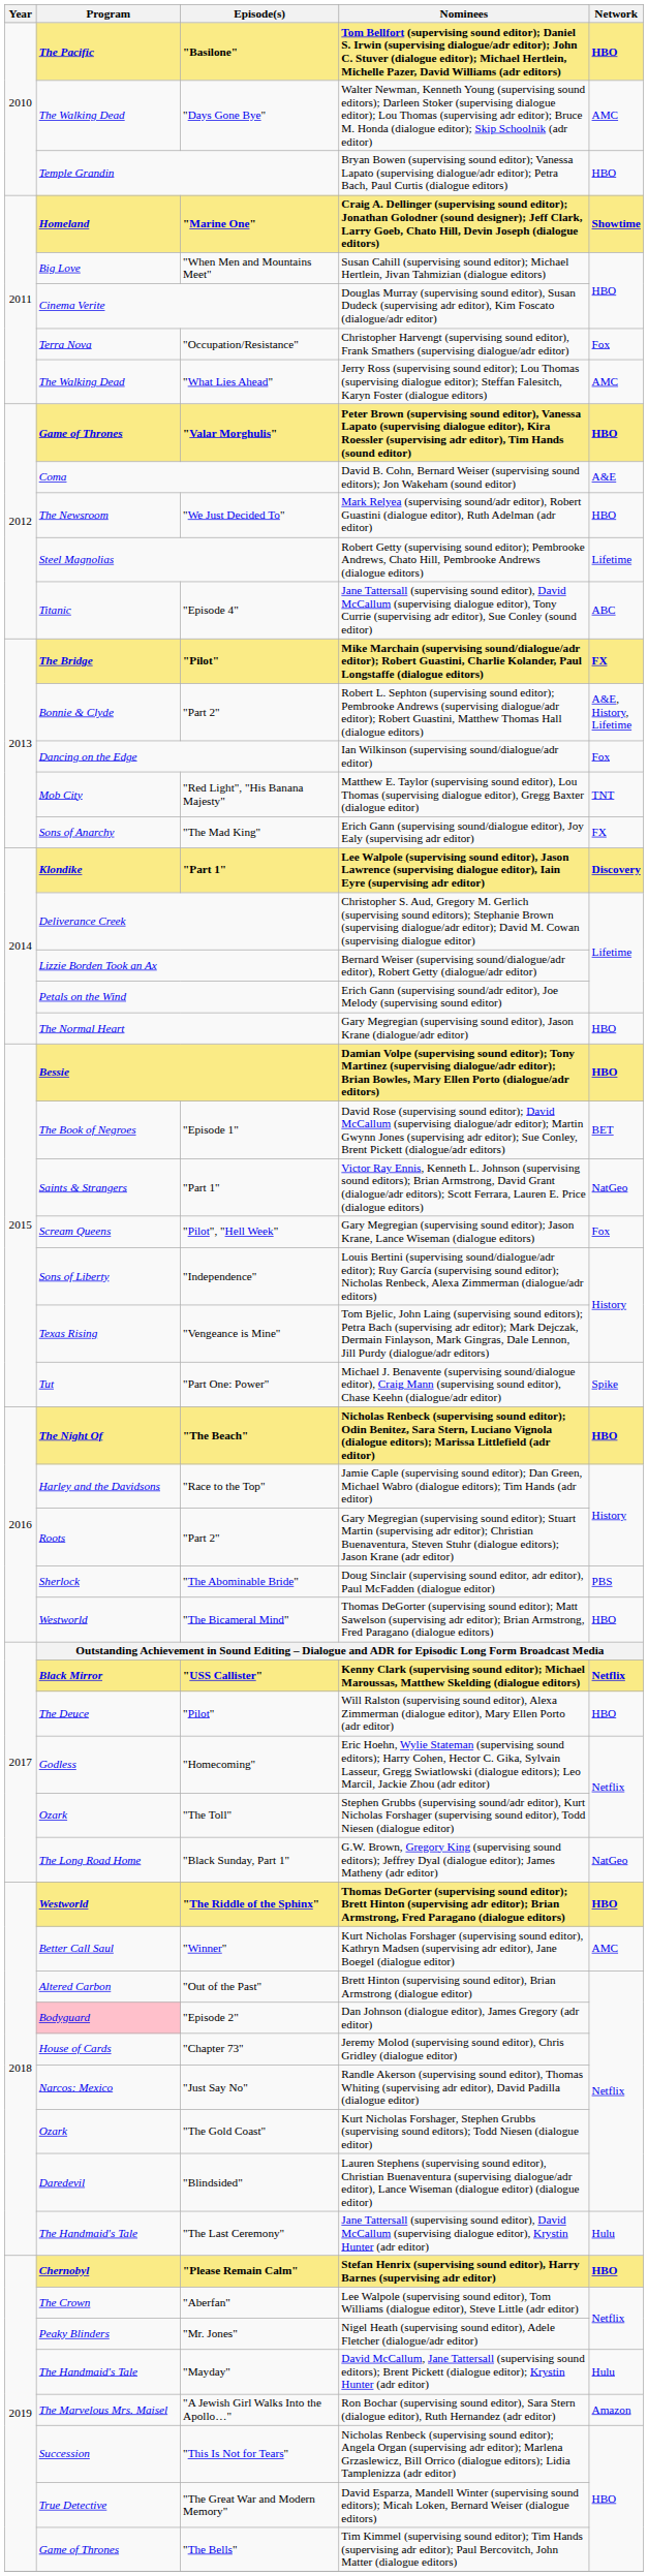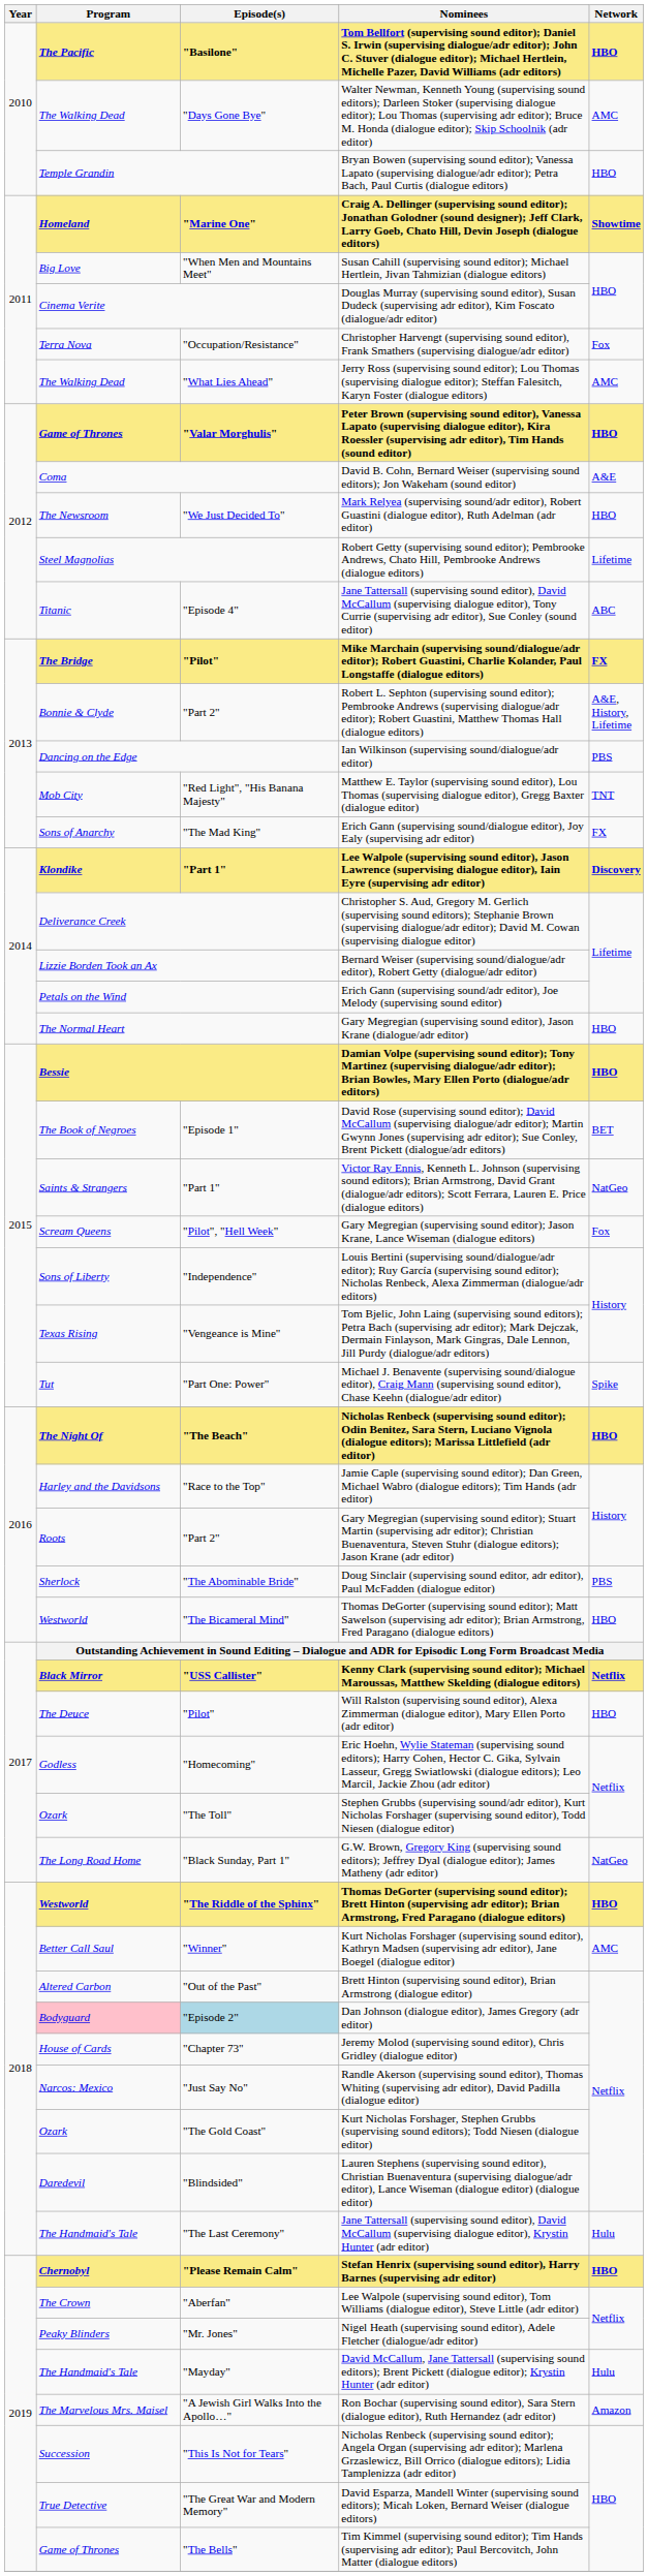 <table class="wikitable" style="width:100%">
 <tr bgcolor="#bebebe">
 <th width="5%">Year</th>
 <th width="23%">Program</th>
 <th width="25%">Episode(s)</th>
 <th width="40%">Nominees</th>
 <th width="7%">Network</th>
 </tr>
 <tr>
 <td rowspan=3 style="text-align:center">2010<br><br></td>
 <td style="background:#FAEB86;"><strong><em><a href='#'>The Pacific</a></em></strong></td>
 <td style="background:#FAEB86;"><strong>"Basilone"</strong></td>
 <td style="background:#FAEB86;"><strong><a href='#'>Tom Bellfort</a> (supervising sound editor); Daniel S. Irwin (supervising dialogue/adr editor); John C. Stuver (dialogue editor); Michael Hertlein, Michelle Pazer, David Williams (adr editors)</strong></td>
 <td style="background:#FAEB86;"><strong><a href='#'>HBO</a></strong></td>
 </tr>
 <tr>
 <td><em><a href='#'>The Walking Dead</a></em></td>
 <td>"<a href='#'>Days Gone Bye</a>"</td>
 <td>Walter Newman, Kenneth Young (supervising sound editors); Darleen Stoker (supervising dialogue editor); Lou Thomas (supervising adr editor); Bruce M. Honda (dialogue editor); <a href='#'>Skip Schoolnik</a> (adr editor)</td>
 <td><a href='#'>AMC</a></td>
 </tr>
 <tr>
 <td colspan="2"><em><a href='#'>Temple Grandin</a></em></td>
 <td>Bryan Bowen (supervising sound editor); Vanessa Lapato (supervising dialogue/adr editor); Petra Bach, Paul Curtis (dialogue editors)</td>
 <td><a href='#'>HBO</a></td>
 </tr>
 <tr>
 <td rowspan=5 style="text-align:center">2011<br></td>
 <td style="background:#FAEB86;"><strong><em><a href='#'>Homeland</a></em></strong></td>
 <td style="background:#FAEB86;"><strong>"<a href='#'>Marine One</a>"</strong></td>
 <td style="background:#FAEB86;"><strong>Craig A. Dellinger (supervising sound editor); Jonathan Golodner (sound designer); Jeff Clark, Larry Goeb, Chato Hill, Devin Joseph (dialogue editors)</strong></td>
 <td style="background:#FAEB86;"><strong><a href='#'>Showtime</a></strong></td>
 </tr>
 <tr>
 <td><em><a href='#'>Big Love</a></em></td>
 <td>"When Men and Mountains Meet"</td>
 <td>Susan Cahill (supervising sound editor); Michael Hertlein, Jivan Tahmizian (dialogue editors)</td>
 <td rowspan="2"><a href='#'>HBO</a></td>
 </tr>
 <tr>
 <td colspan="2"><em><a href='#'>Cinema Verite</a></em></td>
 <td>Douglas Murray (supervising sound editor), Susan Dudeck (supervising adr editor), Kim Foscato (dialogue/adr editor)</td>
 </tr>
 <tr>
 <td><em><a href='#'>Terra Nova</a></em></td>
 <td>"Occupation/Resistance"</td>
 <td>Christopher Harvengt (supervising sound editor), Frank Smathers (supervising dialogue/adr editor)</td>
 <td><a href='#'>Fox</a></td>
 </tr>
 <tr>
 <td><em><a href='#'>The Walking Dead</a></em></td>
 <td>"<a href='#'>What Lies Ahead</a>"</td>
 <td>Jerry Ross (supervising sound editor); Lou Thomas (supervising dialogue editor); Steffan Falesitch, Karyn Foster (dialogue editors)</td>
 <td><a href='#'>AMC</a></td>
 </tr>
 <tr>
 <td rowspan=5 style="text-align:center">2012<br></td>
 <td style="background:#FAEB86;"><strong><em><a href='#'>Game of Thrones</a></em></strong></td>
 <td style="background:#FAEB86;"><strong>"<a href='#'>Valar Morghulis</a>"</strong></td>
 <td style="background:#FAEB86;"><strong>Peter Brown (supervising sound editor), Vanessa Lapato (supervising dialogue editor), Kira Roessler (supervising adr editor), Tim Hands (sound editor)</strong></td>
 <td style="background:#FAEB86;"><strong><a href='#'>HBO</a></strong></td>
 </tr>
 <tr>
 <td colspan="2"><em><a href='#'>Coma</a></em></td>
 <td>David B. Cohn, Bernard Weiser (supervising sound editors); Jon Wakeham (sound editor)</td>
 <td><a href='#'>A&E</a></td>
 </tr>
 <tr>
 <td><em><a href='#'>The Newsroom</a></em></td>
 <td>"<a href='#'>We Just Decided To</a>"</td>
 <td><a href='#'>Mark Relyea</a> (supervising sound/adr editor), Robert Guastini (dialogue editor), Ruth Adelman (adr editor)</td>
 <td><a href='#'>HBO</a></td>
 </tr>
 <tr>
 <td colspan="2"><em><a href='#'>Steel Magnolias</a></em></td>
 <td>Robert Getty (supervising sound editor); Pembrooke Andrews, Chato Hill, Pembrooke Andrews (dialogue editors)</td>
 <td><a href='#'>Lifetime</a></td>
 </tr>
 <tr>
 <td><em><a href='#'>Titanic</a></em></td>
 <td>"Episode 4"</td>
 <td><a href='#'>Jane Tattersall</a> (supervising sound editor), <a href='#'>David McCallum</a> (supervising dialogue editor), Tony Currie (supervising adr editor), Sue Conley (sound editor)</td>
 <td><a href='#'>ABC</a></td>
 </tr>
 <tr>
 <td rowspan=5 style="text-align:center">2013<br></td>
 <td style="background:#FAEB86;"><strong><em><a href='#'>The Bridge</a></em></strong></td>
 <td style="background:#FAEB86;"><strong>"Pilot"</strong></td>
 <td style="background:#FAEB86;"><strong>Mike Marchain (supervising sound/dialogue/adr editor); Robert Guastini, Charlie Kolander, Paul Longstaffe (dialogue editors)</strong></td>
 <td style="background:#FAEB86;"><strong><a href='#'>FX</a></strong></td>
 </tr>
 <tr>
 <td><em><a href='#'>Bonnie & Clyde</a></em></td>
 <td>"Part 2"</td>
 <td>Robert L. Sephton (supervising sound editor); Pembrooke Andrews (supervising dialogue/adr editor); Robert Guastini, Matthew Thomas Hall (dialogue editors)</td>
 <td><a href='#'>A&E</a>, <a href='#'>History</a>, <a href='#'>Lifetime</a></td>
 </tr>
 <tr>
 <td colspan="2"><em><a href='#'>Dancing on the Edge</a></em></td>
 <td>Ian Wilkinson (supervising sound/dialogue/adr editor)</td>
-<td><a href='#'>Fox</a></td>
+<td><a href='#'>PBS</a></td>
 </tr>
 <tr>
 <td><em><a href='#'>Mob City</a></em></td>
 <td>"Red Light", "His Banana Majesty"</td>
 <td>Matthew E. Taylor (supervising sound editor), Lou Thomas (supervising dialogue editor), Gregg Baxter (dialogue editor)</td>
 <td><a href='#'>TNT</a></td>
 </tr>
 <tr>
 <td><em><a href='#'>Sons of Anarchy</a></em></td>
 <td>"The Mad King"</td>
 <td>Erich Gann (supervising sound/dialogue editor), Joy Ealy (supervising adr editor)</td>
 <td><a href='#'>FX</a></td>
 </tr>
 <tr>
 <td rowspan=5 style="text-align:center">2014<br></td>
 <td style="background:#FAEB86;"><strong><em><a href='#'>Klondike</a></em></strong></td>
 <td style="background:#FAEB86;"><strong>"Part 1" </strong></td>
 <td style="background:#FAEB86;"><strong>Lee Walpole (supervising sound editor), Jason Lawrence (supervising dialogue editor), Iain Eyre (supervising adr editor)</strong></td>
 <td style="background:#FAEB86;"><strong><a href='#'>Discovery</a></strong></td>
 </tr>
 <tr>
 <td colspan="2"><em><a href='#'>Deliverance Creek</a></em></td>
 <td>Christopher S. Aud, Gregory M. Gerlich (supervising sound editors); Stephanie Brown (supervising dialogue/adr editor); David M. Cowan (supervising dialogue editor)</td>
 <td rowspan="3"><a href='#'>Lifetime</a></td>
 </tr>
 <tr>
 <td colspan="2"><em><a href='#'>Lizzie Borden Took an Ax</a></em></td>
 <td>Bernard Weiser (supervising sound/dialogue/adr editor), Robert Getty (dialogue/adr editor)</td>
 </tr>
 <tr>
 <td colspan="2"><em><a href='#'>Petals on the Wind</a></em></td>
 <td>Erich Gann (supervising sound/adr editor), Joe Melody (supervising sound editor)</td>
 </tr>
 <tr>
 <td colspan="2"><em><a href='#'>The Normal Heart</a></em></td>
 <td>Gary Megregian (supervising sound editor), Jason Krane (dialogue/adr editor)</td>
 <td><a href='#'>HBO</a></td>
 </tr>
 <tr>
 <td rowspan=7 style="text-align:center">2015<br></td>
 <td style="background:#FAEB86;" colspan="2"><strong><em><a href='#'>Bessie</a></em></strong></td>
 <td style="background:#FAEB86;"><strong>Damian Volpe (supervising sound editor); Tony Martinez (supervising dialogue/adr editor); Brian Bowles, Mary Ellen Porto (dialogue/adr editors)</strong></td>
 <td style="background:#FAEB86;"><strong><a href='#'>HBO</a></strong></td>
 </tr>
 <tr>
 <td><em><a href='#'>The Book of Negroes</a></em></td>
 <td>"Episode 1"</td>
 <td>David Rose (supervising sound editor); <a href='#'>David McCallum</a> (supervising dialogue/adr editor); Martin Gwynn Jones (supervising adr editor); Sue Conley, Brent Pickett (dialogue/adr editors)</td>
 <td><a href='#'>BET</a></td>
 </tr>
 <tr>
 <td><em><a href='#'>Saints & Strangers</a></em></td>
 <td>"Part 1"</td>
 <td><a href='#'>Victor Ray Ennis</a>, Kenneth L. Johnson (supervising sound editors); Brian Armstrong, David Grant (dialogue/adr editors); Scott Ferrara, Lauren E. Price (dialogue editors)</td>
 <td><a href='#'>NatGeo</a></td>
 </tr>
 <tr>
 <td><em><a href='#'>Scream Queens</a></em></td>
 <td>"<a href='#'>Pilot</a>", "<a href='#'>Hell Week</a>"</td>
 <td>Gary Megregian (supervising sound editor); Jason Krane, Lance Wiseman (dialogue editors)</td>
 <td><a href='#'>Fox</a></td>
 </tr>
 <tr>
 <td><em><a href='#'>Sons of Liberty</a></em></td>
 <td>"Independence"</td>
 <td>Louis Bertini (supervising sound/dialogue/adr editor); Ruy García (supervising sound editor); Nicholas Renbeck, Alexa Zimmerman (dialogue/adr editors)</td>
 <td rowspan="2"><a href='#'>History</a></td>
 </tr>
 <tr>
 <td><em><a href='#'>Texas Rising</a></em></td>
 <td>"Vengeance is Mine"</td>
 <td>Tom Bjelic, John Laing (supervising sound editors); Petra Bach (supervising adr editor); Mark Dejczak, Dermain Finlayson, Mark Gingras, Dale Lennon, Jill Purdy (dialogue/adr editors)</td>
 </tr>
 <tr>
 <td><em><a href='#'>Tut</a></em></td>
 <td>"Part One: Power"</td>
 <td>Michael J. Benavente (supervising sound/dialogue editor), <a href='#'>Craig Mann</a> (supervising sound editor), Chase Keehn (dialogue/adr editor)</td>
 <td><a href='#'>Spike</a></td>
 </tr>
 <tr>
 <td rowspan=5 style="text-align:center">2016<br></td>
 <td style="background:#FAEB86;"><strong><em><a href='#'>The Night Of</a></em></strong></td>
 <td style="background:#FAEB86;"><strong>"The Beach"</strong></td>
 <td style="background:#FAEB86;"><strong>Nicholas Renbeck (supervising sound editor); Odin Benitez, Sara Stern, Luciano Vignola (dialogue editors); Marissa Littlefield (adr editor)</strong></td>
 <td style="background:#FAEB86;"><strong><a href='#'>HBO</a></strong></td>
 </tr>
 <tr>
 <td><em><a href='#'>Harley and the Davidsons</a></em></td>
 <td>"Race to the Top"</td>
 <td>Jamie Caple (supervising sound editor); Dan Green, Michael Wabro (dialogue editors); Tim Hands (adr editor)</td>
 <td rowspan="2"><a href='#'>History</a></td>
 </tr>
 <tr>
 <td><em><a href='#'>Roots</a></em></td>
 <td>"Part 2"</td>
 <td>Gary Megregian (supervising sound editor); Stuart Martin (supervising adr editor); Christian Buenaventura, Steven Stuhr (dialogue editors); Jason Krane (adr editor)</td>
 </tr>
 <tr>
 <td><em><a href='#'>Sherlock</a></em></td>
 <td>"<a href='#'>The Abominable Bride</a>"</td>
 <td>Doug Sinclair (supervising sound editor, adr editor), Paul McFadden (dialogue editor)</td>
 <td><a href='#'>PBS</a></td>
 </tr>
 <tr>
 <td><em><a href='#'>Westworld</a></em></td>
 <td>"<a href='#'>The Bicameral Mind</a>"</td>
 <td>Thomas DeGorter (supervising sound editor); Matt Sawelson (supervising adr editor); Brian Armstrong, Fred Paragano (dialogue editors)</td>
 <td><a href='#'>HBO</a></td>
 </tr>
 <tr>
 <td rowspan=6 style="text-align:center">2017<br></td>
 <th colspan="4">Outstanding Achievement in Sound Editing – Dialogue and ADR for Episodic Long Form Broadcast Media</th>
 </tr>
 <tr>
 <td style="background:#FAEB86;"><strong><em><a href='#'>Black Mirror</a></em></strong></td>
 <td style="background:#FAEB86;"><strong>"<a href='#'>USS Callister</a>" </strong></td>
 <td style="background:#FAEB86;"><strong>Kenny Clark (supervising sound editor); Michael Maroussas, Matthew Skelding (dialogue editors)</strong></td>
 <td style="background:#FAEB86;"><strong><a href='#'>Netflix</a></strong></td>
 </tr>
 <tr>
 <td><em><a href='#'>The Deuce</a></em></td>
 <td>"<a href='#'>Pilot</a>"</td>
 <td>Will Ralston (supervising sound editor), Alexa Zimmerman (dialogue editor), Mary Ellen Porto (adr editor)</td>
 <td><a href='#'>HBO</a></td>
 </tr>
 <tr>
 <td><em><a href='#'>Godless</a></em></td>
 <td>"Homecoming"</td>
 <td>Eric Hoehn, <a href='#'>Wylie Stateman</a> (supervising sound editors); Harry Cohen, Hector C. Gika, Sylvain Lasseur, Gregg Swiatlowski (dialogue editors); Leo Marcil, Jackie Zhou (adr editor)</td>
 <td rowspan="2"><a href='#'>Netflix</a></td>
 </tr>
 <tr>
 <td><em><a href='#'>Ozark</a></em></td>
 <td>"The Toll"</td>
 <td>Stephen Grubbs (supervising sound/adr editor), Kurt Nicholas Forshager (supervising sound editor), Todd Niesen (dialogue editor)</td>
 </tr>
 <tr>
 <td><em><a href='#'>The Long Road Home</a></em></td>
 <td>"Black Sunday, Part 1"</td>
 <td>G.W. Brown, <a href='#'>Gregory King</a> (supervising sound editors); Jeffrey Dyal (dialogue editor); James Matheny (adr editor)</td>
 <td><a href='#'>NatGeo</a></td>
 </tr>
 <tr>
 <td rowspan=9 style="text-align:center">2018<br></td>
 <td style="background:#FAEB86;"><strong><em><a href='#'>Westworld</a></em></strong></td>
 <td style="background:#FAEB86;"><strong>"<a href='#'>The Riddle of the Sphinx</a>"</strong></td>
 <td style="background:#FAEB86;"><strong>Thomas DeGorter (supervising sound editor); Brett Hinton (supervising adr editor); Brian Armstrong, Fred Paragano (dialogue editors)</strong></td>
 <td style="background:#FAEB86;"><strong><a href='#'>HBO</a></strong></td>
 </tr>
 <tr>
 <td><em><a href='#'>Better Call Saul</a></em></td>
 <td>"<a href='#'>Winner</a>"</td>
 <td>Kurt Nicholas Forshager (supervising sound editor), Kathryn Madsen (supervising adr editor), Jane Boegel (dialogue editor)</td>
 <td><a href='#'>AMC</a></td>
 </tr>
 <tr>
 <td><em><a href='#'>Altered Carbon</a></em></td>
 <td>"Out of the Past"</td>
 <td>Brett Hinton (supervising sound editor), Brian Armstrong (dialogue editor)</td>
 <td rowspan="6"><a href='#'>Netflix</a></td>
 </tr>
 <tr>
 <td style="background: pink;"><em><a href='#'>Bodyguard</a></em></td>
-<td>"Episode 2"</td>
+<td style="background: lightblue;">"Episode 2"</td>
 <td>Dan Johnson (dialogue editor), James Gregory (adr editor)</td>
 </tr>
 <tr>
 <td><em><a href='#'>House of Cards</a></em></td>
 <td>"Chapter 73"</td>
 <td>Jeremy Molod (supervising sound editor), Chris Gridley (dialogue editor)</td>
 </tr>
 <tr>
 <td><em><a href='#'>Narcos: Mexico</a></em></td>
 <td>"Just Say No"</td>
 <td>Randle Akerson (supervising sound editor), Thomas Whiting (supervising adr editor), David Padilla (dialogue editor)</td>
 </tr>
 <tr>
 <td><em><a href='#'>Ozark</a></em></td>
 <td>"The Gold Coast"</td>
 <td>Kurt Nicholas Forshager, Stephen Grubbs (supervising sound editors); Todd Niesen (dialogue editor)</td>
 </tr>
 <tr>
 <td><em><a href='#'>Daredevil</a></em></td>
 <td>"Blindsided"</td>
 <td>Lauren Stephens (supervising sound editor), Christian Buenaventura (supervising dialogue/adr editor), Lance Wiseman (dialogue editor) (dialogue editor)</td>
 </tr>
 <tr>
 <td><em><a href='#'>The Handmaid's Tale</a></em></td>
 <td>"The Last Ceremony"</td>
 <td><a href='#'>Jane Tattersall</a> (supervising sound editor), <a href='#'>David McCallum</a> (supervising dialogue editor), <a href='#'>Krystin Hunter</a> (adr editor)</td>
 <td><a href='#'>Hulu</a></td>
 </tr>
 <tr>
 <td rowspan=8 style="text-align:center">2019<br></td>
 <td style="background:#FAEB86;"><strong><em><a href='#'>Chernobyl</a></em></strong></td>
 <td style="background:#FAEB86;"><strong>"Please Remain Calm"</strong></td>
 <td style="background:#FAEB86;"><strong>Stefan Henrix (supervising sound editor), Harry Barnes (supervising adr editor)</strong></td>
 <td style="background:#FAEB86;"><strong><a href='#'>HBO</a></strong></td>
 </tr>
 <tr>
 <td><em><a href='#'>The Crown</a></em></td>
 <td>"Aberfan"</td>
 <td>Lee Walpole (supervising sound editor), Tom Williams (dialogue editor), Steve Little (adr editor)</td>
 <td rowspan="2"><a href='#'>Netflix</a></td>
 </tr>
 <tr>
 <td><em><a href='#'>Peaky Blinders</a></em></td>
 <td>"Mr. Jones"</td>
 <td>Nigel Heath (supervising sound editor), Adele Fletcher (dialogue/adr editor)</td>
 </tr>
 <tr>
 <td><em><a href='#'>The Handmaid's Tale</a></em></td>
 <td>"Mayday"</td>
 <td><a href='#'>David McCallum</a>, <a href='#'>Jane Tattersall</a> (supervising sound editors); Brent Pickett (dialogue editor); <a href='#'>Krystin Hunter</a> (adr editor)</td>
 <td><a href='#'>Hulu</a></td>
 </tr>
 <tr>
 <td><em><a href='#'>The Marvelous Mrs. Maisel</a></em></td>
 <td>"A Jewish Girl Walks Into the Apollo…"</td>
 <td>Ron Bochar (supervising sound editor), Sara Stern (dialogue editor), Ruth Hernandez (adr editor)</td>
 <td><a href='#'>Amazon</a></td>
 </tr>
 <tr>
 <td><em><a href='#'>Succession</a></em></td>
 <td>"<a href='#'>This Is Not for Tears</a>"</td>
 <td>Nicholas Renbeck (supervising sound editor); Angela Organ (supervising adr editor); Marlena Grzaslewicz, Bill Orrico (dialogue editors); Lidia Tamplenizza (adr editor)</td>
 <td rowspan="3"><a href='#'>HBO</a></td>
 </tr>
 <tr>
 <td><em><a href='#'>True Detective</a></em></td>
 <td>"The Great War and Modern Memory"</td>
 <td>David Esparza, Mandell Winter (supervising sound editors); Micah Loken, Bernard Weiser (dialogue editors)</td>
 </tr>
 <tr>
 <td><em><a href='#'>Game of Thrones</a></em></td>
 <td>"<a href='#'>The Bells</a>"</td>
 <td>Tim Kimmel (supervising sound editor); Tim Hands (supervising adr editor); Paul Bercovitch, John Matter (dialogue editors)</td>
 </tr>
 <tr>
 </tr>
 </table>
